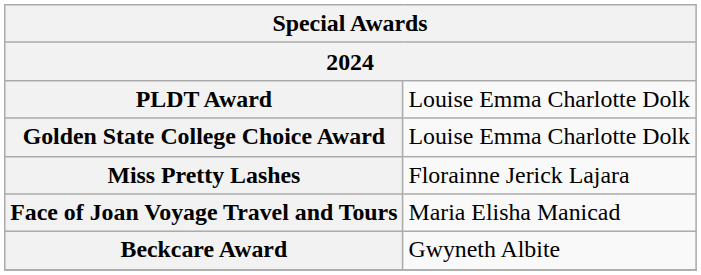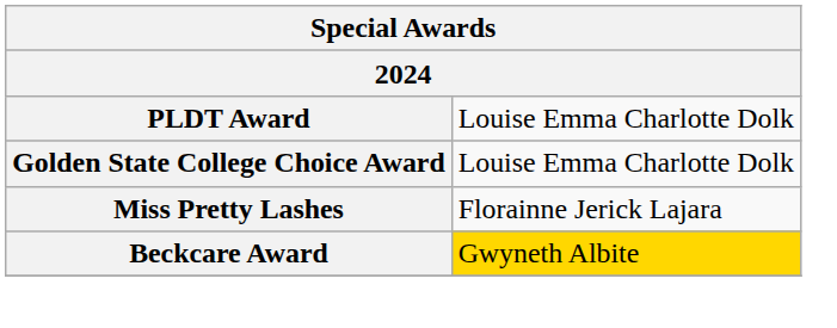 <table class=wikitable>
 <tr>
 <th colspan=2>Special Awards</th>
 </tr>
 <tr>
 <th colspan=2>2024</th>
 </tr>
 <tr>
 <th>PLDT Award</th>
 <td>Louise Emma Charlotte Dolk</td>
 </tr>
 <tr>
 <th>Golden State College Choice Award</th>
 <td>Louise Emma Charlotte Dolk</td>
 </tr>
 <tr>
 <th>Miss Pretty Lashes</th>
 <td>Florainne Jerick Lajara</td>
 </tr>
 <tr>
-<th>Face of Joan Voyage Travel and Tours</th>
-<td>Maria Elisha Manicad</td>
-</tr>
-<tr>
 <th>Beckcare Award</th>
-<td>Gwyneth Albite</td>
+<td style="background: gold;">Gwyneth Albite</td>
 </tr>
 <tr>
 </tr>
 </table>
